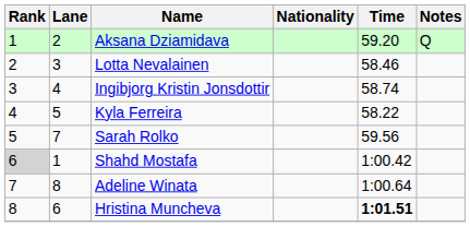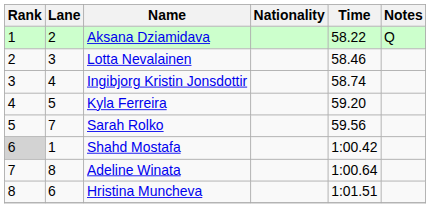 <table class="wikitable">
 <tr>
 <th>Rank</th>
 <th>Lane</th>
 <th>Name</th>
 <th>Nationality</th>
 <th>Time</th>
 <th>Notes</th>
 </tr>
 <tr bgcolor=ccffcc>
 <td>1</td>
 <td>2</td>
 <td><a href='#'>Aksana Dziamidava</a></td>
 <td></td>
-<td>59.20</td>
+<td>58.22</td>
 <td>Q</td>
 </tr>
 <tr>
 <td>2</td>
 <td>3</td>
 <td><a href='#'>Lotta Nevalainen</a></td>
 <td></td>
 <td>58.46</td>
 <td></td>
 </tr>
 <tr>
 <td>3</td>
 <td>4</td>
 <td><a href='#'>Ingibjorg Kristin Jonsdottir</a></td>
 <td></td>
 <td>58.74</td>
 <td></td>
 </tr>
 <tr>
 <td>4</td>
 <td>5</td>
 <td><a href='#'>Kyla Ferreira</a></td>
 <td></td>
-<td>58.22</td>
+<td>59.20</td>
 <td></td>
 </tr>
 <tr>
 <td>5</td>
 <td>7</td>
 <td><a href='#'>Sarah Rolko</a></td>
 <td></td>
 <td>59.56</td>
 <td></td>
 </tr>
 <tr>
 <td style="background: lightgrey;">6</td>
 <td>1</td>
 <td><a href='#'>Shahd Mostafa</a></td>
 <td></td>
 <td>1:00.42</td>
 <td></td>
 </tr>
 <tr>
 <td>7</td>
 <td>8</td>
 <td><a href='#'>Adeline Winata</a></td>
 <td></td>
 <td>1:00.64</td>
 <td></td>
 </tr>
 <tr>
 <td>8</td>
 <td>6</td>
 <td><a href='#'>Hristina Muncheva</a></td>
 <td></td>
-<td><strong>1:01.51</strong></td>
+<td>1:01.51</td>
 <td></td>
 </tr>
 <tr>
 </tr>
 </table>
